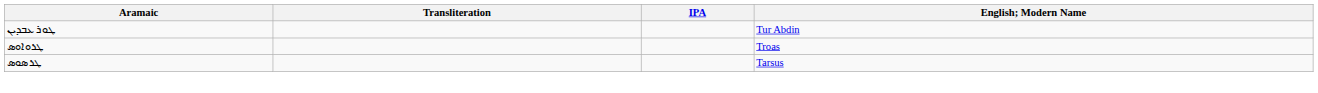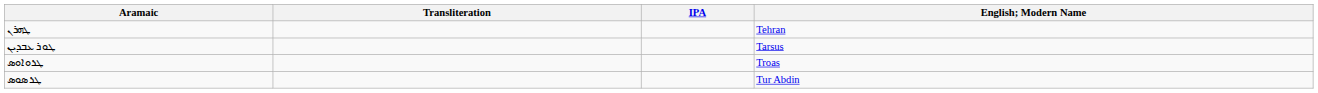 <table class="wikitable" width="100%">
 <tr>
 <th>Aramaic</th>
 <th>Transliteration</th>
 <th><a href='#'>IPA</a></th>
 <th>English; Modern Name</th>
 </tr>
 <tr>
+<td>ܛܗܪܢ</td>
+<td><em></em></td>
+<td></td>
+<td><a href='#'>Tehran</a></td>
+</tr>
+<tr>
 <td>ܛܘܪ ܥܒܕܝܢ</td>
 <td><em></em></td>
 <td></td>
-<td><a href='#'>Tur Abdin</a></td>
+<td><a href='#'>Tarsus</a></td>
 </tr>
 <tr>
 <td>ܛܪܘܐܘܣ</td>
 <td><em></em></td>
 <td></td>
 <td><a href='#'>Troas</a></td>
 </tr>
 <tr>
 <td>ܛܪܣܘܣ</td>
 <td><em></em></td>
 <td></td>
-<td><a href='#'>Tarsus</a></td>
+<td><a href='#'>Tur Abdin</a></td>
 </tr>
 </table>
